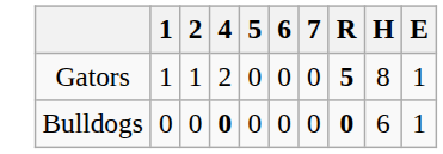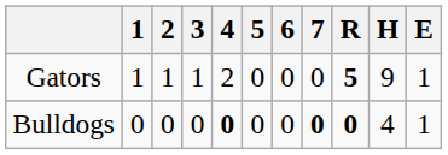 <table align = right border="2" cellpadding="4" cellspacing="0" style="margin: 1em 1em 1em 1em; background: #F9F9F9; border: 1px #aaa solid; border-collapse: collapse;">
 <tr align=center style="background: #F2F2F2;">
 <th></th>
 <th>1</th>
 <th>2</th>
+<th>3</th>
 <th>4</th>
 <th>5</th>
 <th>6</th>
 <th>7</th>
 <th>R</th>
 <th>H</th>
 <th>E</th>
 </tr>
 <tr align=center>
 <td>Gators</td>
 <td>1</td>
 <td>1</td>
+<td>1</td>
 <td>2</td>
 <td>0</td>
 <td>0</td>
 <td>0</td>
 <td><strong>5</strong></td>
-<td>8</td>
+<td>9</td>
 <td>1</td>
 </tr>
 <tr align=center>
 <td>Bulldogs</td>
 <td>0</td>
 <td>0</td>
+<td>0</td>
 <td><strong>0</strong></td>
 <td>0</td>
 <td>0</td>
-<td>0</td>
 <td><strong>0</strong></td>
-<td>6</td>
+<td><strong>0</strong></td>
+<td>4</td>
 <td>1</td>
 </tr>
 </table>
